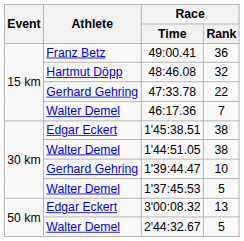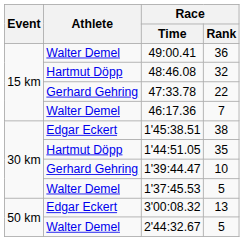 <table class="wikitable" border="1" style="font-size:90%">
 <tr>
 <th rowspan=2>Event</th>
 <th rowspan=2>Athlete</th>
 <th colspan=2>Race</th>
 </tr>
 <tr>
 <th>Time</th>
 <th>Rank</th>
 </tr>
 <tr>
 <td rowspan=4>15 km</td>
-<td><a href='#'>Franz Betz</a></td>
+<td><a href='#'>Walter Demel</a></td>
 <td align=center>49:00.41</td>
 <td align=center>36</td>
 </tr>
 <tr>
 <td><a href='#'>Hartmut Döpp</a></td>
 <td align=center>48:46.08</td>
 <td align=center>32</td>
 </tr>
 <tr>
 <td><a href='#'>Gerhard Gehring</a></td>
 <td align=center>47:33.78</td>
 <td align=center>22</td>
 </tr>
 <tr>
 <td><a href='#'>Walter Demel</a></td>
 <td align=center>46:17.36</td>
 <td align=center>7</td>
 </tr>
 <tr>
 <td rowspan=4>30 km</td>
 <td><a href='#'>Edgar Eckert</a></td>
 <td align=center>1'45:38.51</td>
 <td align=center>38</td>
 </tr>
 <tr>
-<td><a href='#'>Walter Demel</a></td>
+<td><a href='#'>Hartmut Döpp</a></td>
 <td align=center>1'44:51.05</td>
-<td align=center>38</td>
+<td align=center>35</td>
 </tr>
 <tr>
 <td><a href='#'>Gerhard Gehring</a></td>
 <td align=center>1'39:44.47</td>
 <td align=center>10</td>
 </tr>
 <tr>
 <td><a href='#'>Walter Demel</a></td>
 <td align=center>1'37:45.53</td>
 <td align=center>5</td>
 </tr>
 <tr>
 <td rowspan=2>50 km</td>
 <td><a href='#'>Edgar Eckert</a></td>
 <td align=center>3'00:08.32</td>
 <td align=center>13</td>
 </tr>
 <tr>
 <td><a href='#'>Walter Demel</a></td>
 <td align=center>2'44:32.67</td>
 <td align=center>5</td>
 </tr>
 </table>
